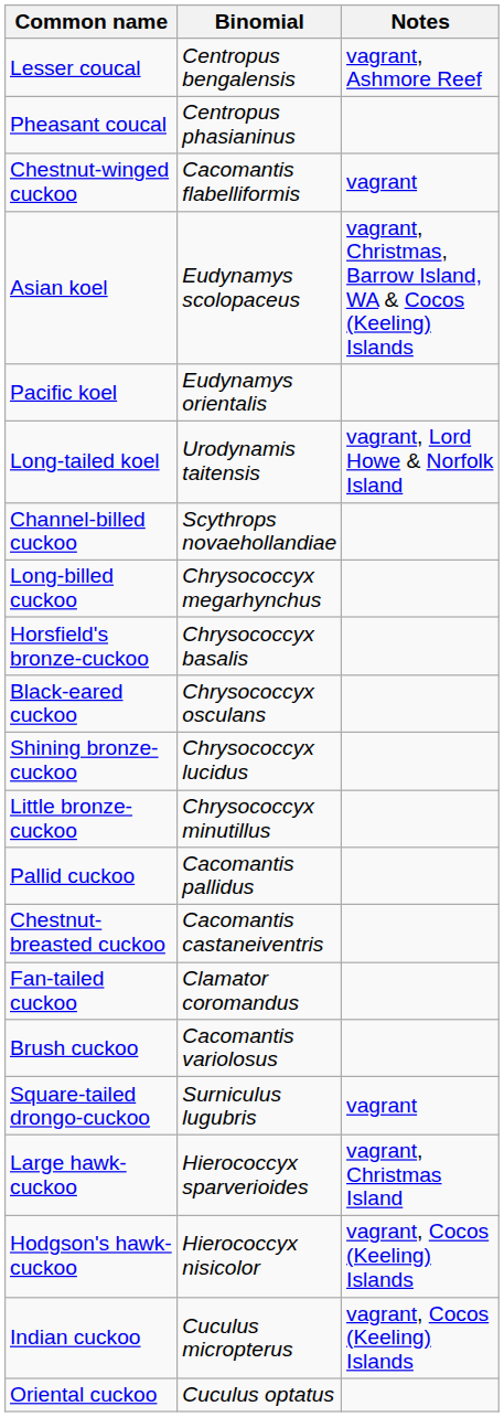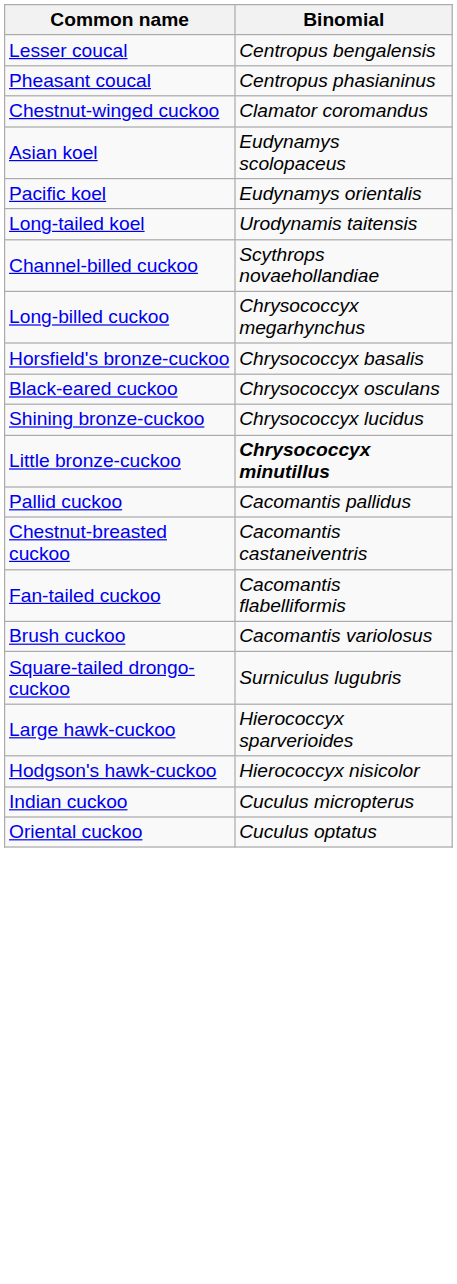 <table style="width:60%;" class="wikitable">
 <tr>
 <th width=35%>Common name</th>
 <th width=33%>Binomial</th>
-<th width=32%>Notes</th>
 </tr>
 <tr>
 <td><a href='#'>Lesser coucal</a></td>
 <td><em>Centropus bengalensis</em></td>
-<td><a href='#'>vagrant</a>, <a href='#'>Ashmore Reef</a></td>
 </tr>
 <tr>
 <td><a href='#'>Pheasant coucal</a></td>
 <td><em>Centropus phasianinus</em></td>
-<td></td>
 </tr>
 <tr>
 <td><a href='#'>Chestnut-winged cuckoo</a></td>
-<td><em>Cacomantis flabelliformis</em></td>
-<td><a href='#'>vagrant</a></td>
+<td><em>Clamator coromandus</em></td>
 </tr>
 <tr>
 <td><a href='#'>Asian koel</a></td>
 <td><em>Eudynamys scolopaceus</em></td>
-<td><a href='#'>vagrant</a>, <a href='#'>Christmas</a>, <a href='#'>Barrow Island, WA</a> & <a href='#'>Cocos (Keeling) Islands</a></td>
 </tr>
 <tr>
 <td><a href='#'>Pacific koel</a></td>
 <td><em>Eudynamys orientalis</em></td>
-<td></td>
 </tr>
 <tr>
 <td><a href='#'>Long-tailed koel</a></td>
 <td><em>Urodynamis taitensis</em></td>
-<td><a href='#'>vagrant</a>, <a href='#'>Lord Howe</a> & <a href='#'>Norfolk Island</a></td>
 </tr>
 <tr>
 <td><a href='#'>Channel-billed cuckoo</a></td>
 <td><em>Scythrops novaehollandiae</em></td>
-<td></td>
 </tr>
 <tr>
 <td><a href='#'>Long-billed cuckoo</a></td>
 <td><em>Chrysococcyx megarhynchus</em></td>
-<td></td>
 </tr>
 <tr>
 <td><a href='#'>Horsfield's bronze-cuckoo</a></td>
 <td><em>Chrysococcyx basalis</em></td>
-<td></td>
 </tr>
 <tr>
 <td><a href='#'>Black-eared cuckoo</a></td>
 <td><em>Chrysococcyx osculans</em></td>
-<td></td>
 </tr>
 <tr>
 <td><a href='#'>Shining bronze-cuckoo</a></td>
 <td><em>Chrysococcyx lucidus</em></td>
-<td></td>
 </tr>
 <tr>
 <td><a href='#'>Little bronze-cuckoo</a></td>
-<td><em>Chrysococcyx minutillus</em></td>
-<td></td>
+<td><strong><em>Chrysococcyx minutillus</em></strong></td>
 </tr>
 <tr>
 <td><a href='#'>Pallid cuckoo</a></td>
 <td><em>Cacomantis pallidus</em></td>
-<td></td>
 </tr>
 <tr>
 <td><a href='#'>Chestnut-breasted cuckoo</a></td>
 <td><em>Cacomantis castaneiventris</em></td>
-<td></td>
 </tr>
 <tr>
 <td><a href='#'>Fan-tailed cuckoo</a></td>
-<td><em>Clamator coromandus</em></td>
-<td></td>
+<td><em>Cacomantis flabelliformis</em></td>
 </tr>
 <tr>
 <td><a href='#'>Brush cuckoo</a></td>
 <td><em>Cacomantis variolosus</em></td>
-<td></td>
 </tr>
 <tr>
 <td><a href='#'>Square-tailed drongo-cuckoo</a></td>
 <td><em>Surniculus lugubris</em></td>
-<td><a href='#'>vagrant</a></td>
 </tr>
 <tr>
 <td><a href='#'>Large hawk-cuckoo</a></td>
 <td><em>Hierococcyx sparverioides</em></td>
-<td><a href='#'>vagrant</a>, <a href='#'>Christmas Island</a></td>
 </tr>
 <tr>
 <td><a href='#'>Hodgson's hawk-cuckoo</a></td>
 <td><em>Hierococcyx nisicolor</em></td>
-<td><a href='#'>vagrant</a>, <a href='#'>Cocos (Keeling) Islands</a></td>
 </tr>
 <tr>
 <td><a href='#'>Indian cuckoo</a></td>
 <td><em>Cuculus micropterus</em></td>
-<td><a href='#'>vagrant</a>, <a href='#'>Cocos (Keeling) Islands</a></td>
 </tr>
 <tr>
 <td><a href='#'>Oriental cuckoo</a></td>
 <td><em>Cuculus optatus</em></td>
-<td></td>
 </tr>
 </table>
